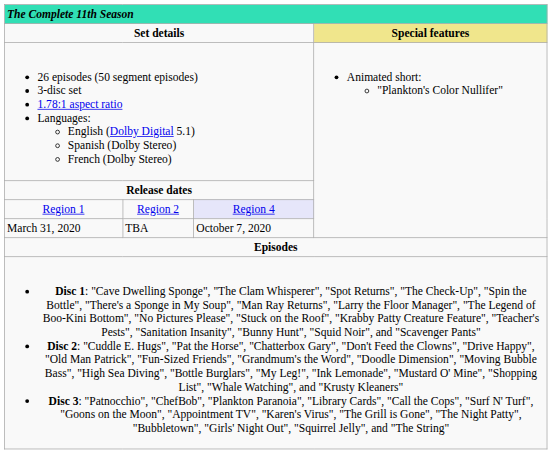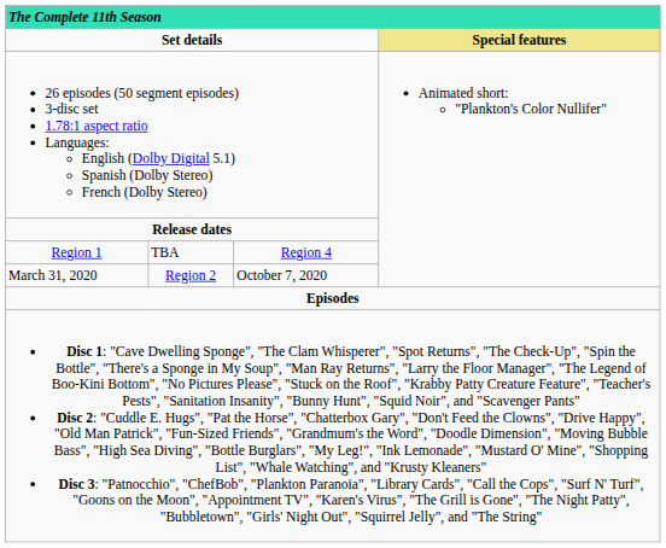 <table class="wikitable" style="font-size: 95%;">
 <tr style="background:#31dfb5; color:#000;">
 <td colspan="4"><strong><em>The Complete 11th Season</em></strong></td>
 </tr>
 <tr valign="top">
 <td style="text-align:center; width:400px;" colspan="3"><strong>Set details</strong></td>
 <td style="background: khaki; width:300px; text-align:center;"><strong>Special features</strong></td>
 </tr>
 <tr valign="top">
 <td colspan="3" style="text-align:left; width:400px;"><br><ul><li>26 episodes (50 segment episodes)</li><li>3-disc set</li><li><a href='#'>1.78:1 aspect ratio</a></li><li>Languages:<ul><li>English (<a href='#'>Dolby Digital</a> 5.1)</li><li>Spanish (Dolby Stereo)</li><li>French (Dolby Stereo)</li></ul></li></ul></td>
 <td rowspan="4" style="text-align:left; width:300px;"><br><ul><li>Animated short:<ul><li>"Plankton's Color Nullifer"</li></ul></li></ul></td>
 </tr>
 <tr>
 <td colspan="3" style="text-align:center;"><strong>Release dates</strong></td>
 </tr>
 <tr>
 <td style="text-align:center;"><a href='#'>Region 1</a></td>
-<td style="text-align:center;"><a href='#'>Region 2</a></td>
-<td style="background: lavender; text-align:center;"><a href='#'>Region 4</a></td>
+<td>TBA</td>
+<td style="text-align:center;"><a href='#'>Region 4</a></td>
 </tr>
 <tr>
 <td>March 31, 2020</td>
-<td>TBA</td>
+<td style="text-align:center;"><a href='#'>Region 2</a></td>
 <td>October 7, 2020</td>
 </tr>
 <tr>
 <td style="text-align:center; width:400px;" colspan="4"><strong>Episodes</strong></td>
 </tr>
 <tr>
 <td style="text-align:center; width:400px;" colspan="4"><br><ul><li><strong>Disc 1</strong>: "Cave Dwelling Sponge", "The Clam Whisperer", "Spot Returns", "The Check-Up", "Spin the Bottle", "There's a Sponge in My Soup", "Man Ray Returns", "Larry the Floor Manager", "The Legend of Boo-Kini Bottom", "No Pictures Please", "Stuck on the Roof", "Krabby Patty Creature Feature", "Teacher's Pests", "Sanitation Insanity", "Bunny Hunt", "Squid Noir", and "Scavenger Pants"</li><li><strong>Disc 2</strong>: "Cuddle E. Hugs", "Pat the Horse", "Chatterbox Gary", "Don't Feed the Clowns", "Drive Happy", "Old Man Patrick", "Fun-Sized Friends", "Grandmum's the Word", "Doodle Dimension", "Moving Bubble Bass", "High Sea Diving", "Bottle Burglars", "My Leg!", "Ink Lemonade", "Mustard O' Mine", "Shopping List", "Whale Watching", and "Krusty Kleaners"</li><li><strong>Disc 3</strong>: "Patnocchio", "ChefBob", "Plankton Paranoia", "Library Cards", "Call the Cops", "Surf N' Turf", "Goons on the Moon", "Appointment TV", "Karen's Virus", "The Grill is Gone", "The Night Patty", "Bubbletown", "Girls' Night Out", "Squirrel Jelly", and "The String"</li></ul></td>
 </tr>
 </table>
